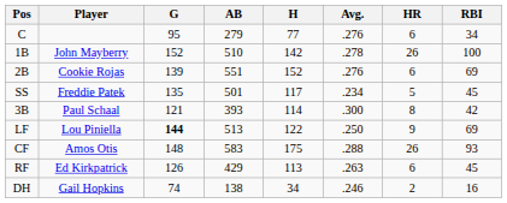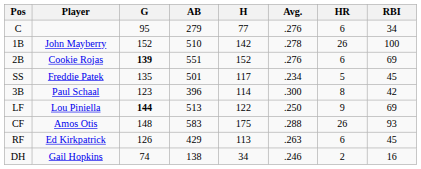 <table class="wikitable sortable">
 <tr>
 <th bgcolor="#DDDDFF" width="5%">Pos</th>
 <th bgcolor="#DDDDFF" width="16%">Player</th>
 <th bgcolor="#DDDDFF" width="9%">G</th>
 <th bgcolor="#DDDDFF" width="9%">AB</th>
 <th bgcolor="#DDDDFF" width="9%">H</th>
 <th bgcolor="#DDDDFF" width="9%">Avg.</th>
 <th bgcolor="#DDDDFF" width="9%">HR</th>
 <th bgcolor="#DDDDFF" width="9%">RBI</th>
 </tr>
 <tr align="center">
 <td>C</td>
 <td></td>
 <td>95</td>
 <td>279</td>
 <td>77</td>
 <td>.276</td>
 <td>6</td>
 <td>34</td>
 </tr>
 <tr align="center">
 <td>1B</td>
 <td><a href='#'>John Mayberry</a></td>
 <td>152</td>
 <td>510</td>
 <td>142</td>
 <td>.278</td>
 <td>26</td>
 <td>100</td>
 </tr>
 <tr align=center>
 <td>2B</td>
 <td><a href='#'>Cookie Rojas</a></td>
-<td>139</td>
+<td><strong>139</strong></td>
 <td>551</td>
 <td>152</td>
 <td>.276</td>
 <td>6</td>
 <td>69</td>
 </tr>
 <tr align=center>
 <td>SS</td>
 <td><a href='#'>Freddie Patek</a></td>
 <td>135</td>
 <td>501</td>
 <td>117</td>
 <td>.234</td>
 <td>5</td>
 <td>45</td>
 </tr>
 <tr align=center>
 <td>3B</td>
 <td><a href='#'>Paul Schaal</a></td>
-<td>121</td>
-<td>393</td>
+<td>123</td>
+<td>396</td>
 <td>114</td>
 <td>.300</td>
 <td>8</td>
 <td>42</td>
 </tr>
 <tr align=center>
 <td>LF</td>
 <td><a href='#'>Lou Piniella</a></td>
 <td><strong>144</strong></td>
 <td>513</td>
 <td>122</td>
 <td>.250</td>
 <td>9</td>
 <td>69</td>
 </tr>
 <tr align=center>
 <td>CF</td>
 <td><a href='#'>Amos Otis</a></td>
 <td>148</td>
 <td>583</td>
 <td>175</td>
 <td>.288</td>
 <td>26</td>
 <td>93</td>
 </tr>
 <tr align=center>
 <td>RF</td>
 <td><a href='#'>Ed Kirkpatrick</a></td>
 <td>126</td>
 <td>429</td>
 <td>113</td>
 <td>.263</td>
 <td>6</td>
 <td>45</td>
 </tr>
 <tr align=center>
 <td>DH</td>
 <td><a href='#'>Gail Hopkins</a></td>
 <td>74</td>
 <td>138</td>
 <td>34</td>
 <td>.246</td>
 <td>2</td>
 <td>16</td>
 </tr>
 </table>
